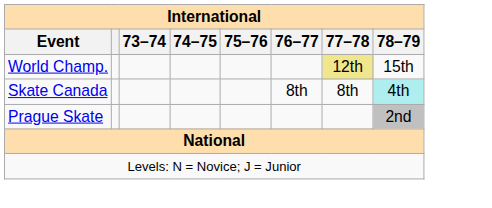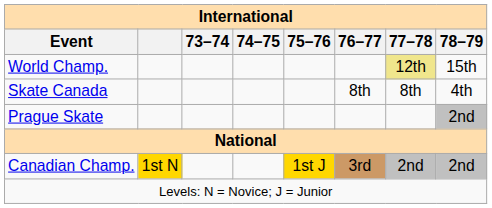 <table class="wikitable" style="text-align:center">
 <tr>
 <th style="background-color: #ffdead; " colspan=8 align=center>International</th>
 </tr>
 <tr>
 <th>Event</th>
 <th></th>
 <th>73–74</th>
 <th>74–75</th>
 <th>75–76</th>
 <th>76–77</th>
 <th>77–78</th>
 <th>78–79</th>
 </tr>
 <tr>
 <td align=left><a href='#'>World Champ.</a></td>
 <td></td>
 <td></td>
 <td></td>
 <td></td>
 <td></td>
 <td style="background: khaki;">12th</td>
 <td>15th</td>
 </tr>
 <tr>
 <td align=left><a href='#'>Skate Canada</a></td>
 <td></td>
 <td></td>
 <td></td>
 <td></td>
 <td>8th</td>
 <td>8th</td>
-<td style="background: paleturquoise;">4th</td>
+<td>4th</td>
 </tr>
 <tr>
 <td align=left><a href='#'>Prague Skate</a></td>
 <td></td>
 <td></td>
 <td></td>
 <td></td>
 <td></td>
 <td></td>
 <td bgcolor=silver>2nd</td>
 </tr>
 <tr>
 <th style="background-color: #ffdead; " colspan=8 align=center>National</th>
 </tr>
 <tr>
+<td align=left><a href='#'>Canadian Champ.</a></td>
+<td bgcolor=gold>1st N</td>
+<td></td>
+<td></td>
+<td bgcolor=gold>1st J</td>
+<td bgcolor=cc9966>3rd</td>
+<td bgcolor=silver>2nd</td>
+<td bgcolor=silver>2nd</td>
+</tr>
+<tr>
 <td colspan=8 align=center><small> Levels: N = Novice; J = Junior </small></td>
 </tr>
 </table>
